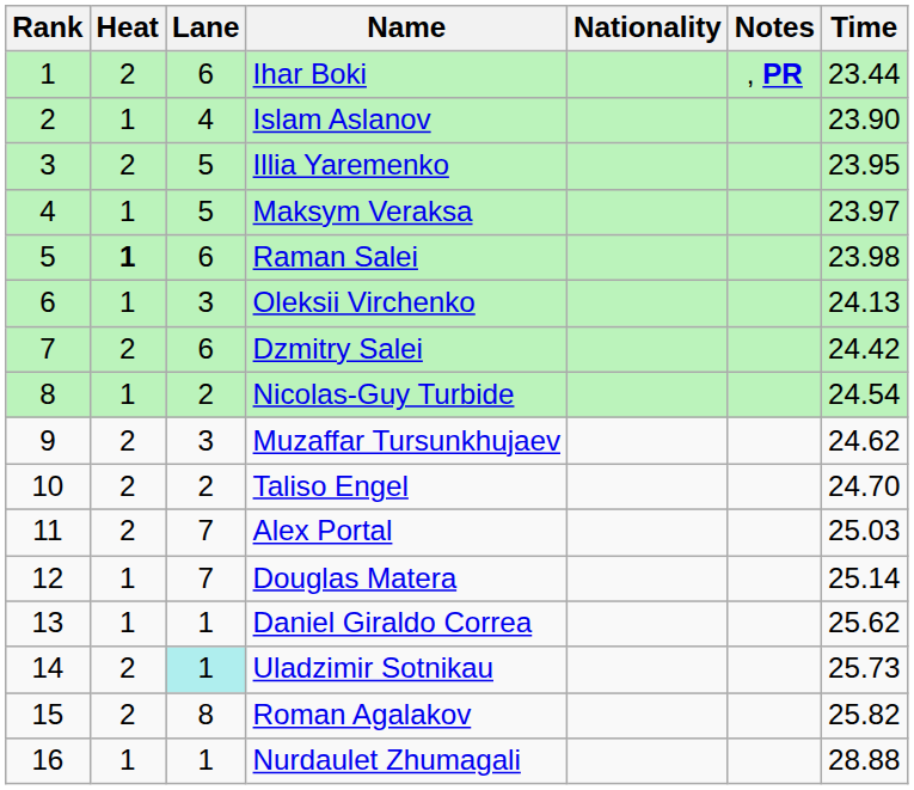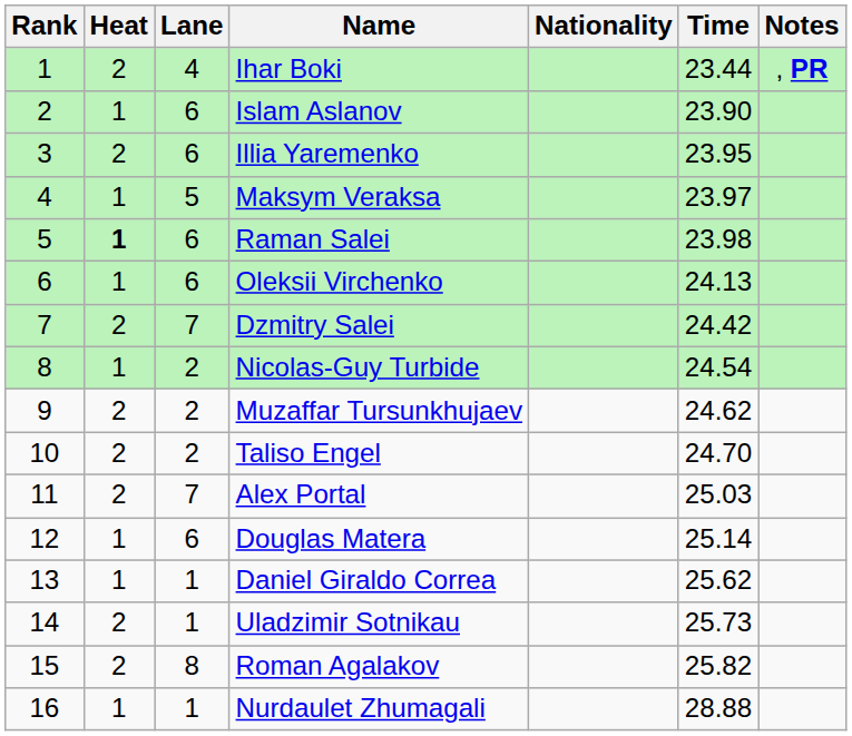 <table class="wikitable sortable" style="text-align:center">
 <tr>
 <th>Rank</th>
 <th>Heat</th>
 <th>Lane</th>
 <th>Name</th>
 <th>Nationality</th>
+<th>Time</th>
 <th>Notes</th>
-<th>Time</th>
 </tr>
 <tr bgcolor=bbf3bb>
 <td>1</td>
 <td>2</td>
-<td>6</td>
+<td>4</td>
 <td align=left><a href='#'>Ihar Boki</a></td>
 <td align=left></td>
+<td>23.44</td>
 <td>, <strong><a href='#'>PR</a></strong></td>
-<td>23.44</td>
 </tr>
 <tr bgcolor=bbf3bb>
 <td>2</td>
 <td>1</td>
-<td>4</td>
+<td>6</td>
 <td align=left><a href='#'>Islam Aslanov</a></td>
 <td align=left></td>
+<td>23.90</td>
 <td></td>
-<td>23.90</td>
 </tr>
 <tr bgcolor=bbf3bb>
 <td>3</td>
 <td>2</td>
-<td>5</td>
+<td>6</td>
 <td align=left><a href='#'>Illia Yaremenko</a></td>
 <td align=left></td>
+<td>23.95</td>
 <td></td>
-<td>23.95</td>
 </tr>
 <tr bgcolor=bbf3bb>
 <td>4</td>
 <td>1</td>
 <td>5</td>
 <td align=left><a href='#'>Maksym Veraksa</a></td>
 <td align=left></td>
+<td>23.97</td>
 <td></td>
-<td>23.97</td>
 </tr>
 <tr bgcolor=bbf3bb>
 <td>5</td>
 <td><strong>1</strong></td>
 <td>6</td>
 <td align=left><a href='#'>Raman Salei</a></td>
 <td align=left></td>
+<td>23.98</td>
 <td></td>
-<td>23.98</td>
 </tr>
 <tr bgcolor=bbf3bb>
 <td>6</td>
 <td>1</td>
-<td>3</td>
+<td>6</td>
 <td align=left><a href='#'>Oleksii Virchenko</a></td>
 <td align=left></td>
+<td>24.13</td>
 <td></td>
-<td>24.13</td>
 </tr>
 <tr bgcolor=bbf3bb>
 <td>7</td>
 <td>2</td>
-<td>6</td>
+<td>7</td>
 <td align=left><a href='#'>Dzmitry Salei</a></td>
 <td align=left></td>
+<td>24.42</td>
 <td></td>
-<td>24.42</td>
 </tr>
 <tr bgcolor=bbf3bb>
 <td>8</td>
 <td>1</td>
 <td>2</td>
 <td align=left><a href='#'>Nicolas-Guy Turbide</a></td>
 <td align=left></td>
+<td>24.54</td>
 <td></td>
-<td>24.54</td>
 </tr>
 <tr>
 <td>9</td>
 <td>2</td>
-<td>3</td>
+<td>2</td>
 <td align=left><a href='#'>Muzaffar Tursunkhujaev</a></td>
 <td align=left></td>
+<td>24.62</td>
 <td></td>
-<td>24.62</td>
 </tr>
 <tr>
 <td>10</td>
 <td>2</td>
 <td>2</td>
 <td align=left><a href='#'>Taliso Engel</a></td>
 <td align=left></td>
+<td>24.70</td>
 <td></td>
-<td>24.70</td>
 </tr>
 <tr>
 <td>11</td>
 <td>2</td>
 <td>7</td>
 <td align=left><a href='#'>Alex Portal</a></td>
 <td align=left></td>
+<td>25.03</td>
 <td></td>
-<td>25.03</td>
 </tr>
 <tr>
 <td>12</td>
 <td>1</td>
-<td>7</td>
+<td>6</td>
 <td align=left><a href='#'>Douglas Matera</a></td>
 <td align=left></td>
+<td>25.14</td>
 <td></td>
-<td>25.14</td>
 </tr>
 <tr>
 <td>13</td>
 <td>1</td>
 <td>1</td>
 <td align=left><a href='#'>Daniel Giraldo Correa</a></td>
 <td align=left></td>
+<td>25.62</td>
 <td></td>
-<td>25.62</td>
 </tr>
 <tr>
 <td>14</td>
 <td>2</td>
-<td style="background: paleturquoise;">1</td>
+<td>1</td>
 <td align=left><a href='#'>Uladzimir Sotnikau</a></td>
 <td align=left></td>
+<td>25.73</td>
 <td></td>
-<td>25.73</td>
 </tr>
 <tr>
 <td>15</td>
 <td>2</td>
 <td>8</td>
 <td align=left><a href='#'>Roman Agalakov</a></td>
 <td align=left></td>
+<td>25.82</td>
 <td></td>
-<td>25.82</td>
 </tr>
 <tr>
 <td>16</td>
 <td>1</td>
 <td>1</td>
 <td align=left><a href='#'>Nurdaulet Zhumagali</a></td>
 <td align=left></td>
+<td>28.88</td>
 <td></td>
-<td>28.88</td>
 </tr>
 </table>
